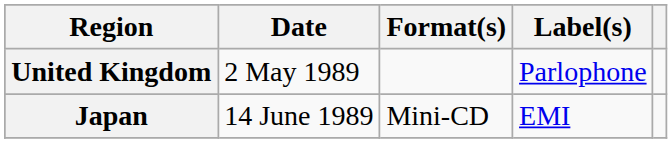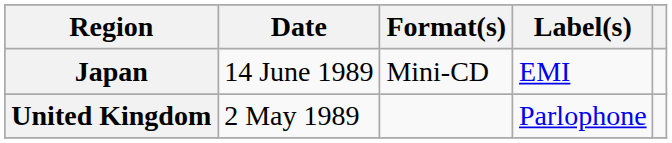 <table class="wikitable plainrowheaders">
 <tr>
 <th scope="col">Region</th>
 <th scope="col">Date</th>
 <th scope="col">Format(s)</th>
 <th scope="col">Label(s)</th>
 <th scope="col"></th>
 </tr>
 <tr>
+<th scope="row">Japan</th>
+<td>14 June 1989</td>
+<td>Mini-CD</td>
+<td><a href='#'>EMI</a></td>
+<td align="center"></td>
+</tr>
+<tr>
 <th scope="row">United Kingdom</th>
 <td>2 May 1989</td>
 <td></td>
 <td><a href='#'>Parlophone</a></td>
 <td align="center"></td>
 </tr>
-<tr>
-<th scope="row">Japan</th>
-<td>14 June 1989</td>
-<td>Mini-CD</td>
-<td><a href='#'>EMI</a></td>
-<td align="center"></td>
-</tr>
 </table>
